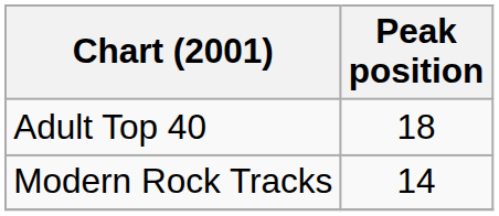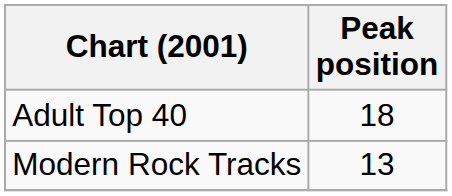 <table class="wikitable">
 <tr>
 <th>Chart (2001)</th>
 <th>Peak<br>position</th>
 </tr>
 <tr>
 <td>Adult Top 40</td>
 <td align="center">18</td>
 </tr>
 <tr>
 <td>Modern Rock Tracks</td>
-<td align="center">14</td>
+<td align="center">13</td>
 </tr>
 <tr>
 </tr>
 </table>
